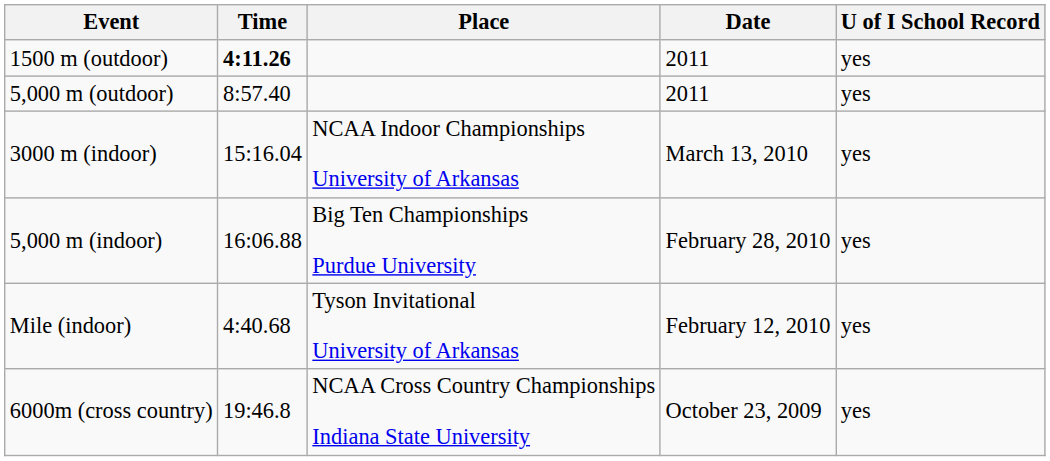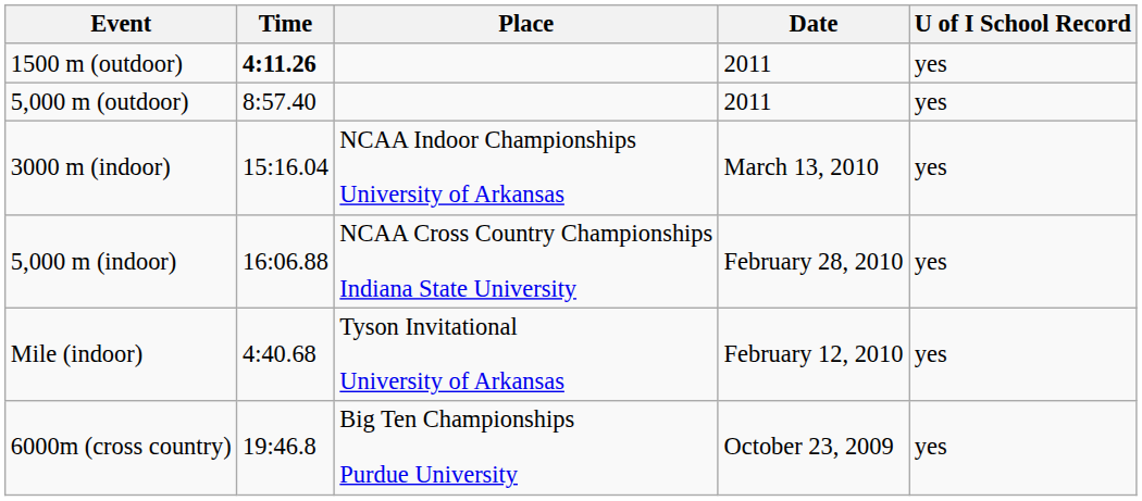 <table class="wikitable">
 <tr>
 <th>Event</th>
 <th>Time</th>
 <th>Place</th>
 <th>Date</th>
 <th>U of I School Record</th>
 </tr>
 <tr>
 <td>1500 m (outdoor)</td>
 <td><strong>4:11.26</strong></td>
 <td></td>
 <td>2011</td>
 <td>yes</td>
 </tr>
 <tr>
 <td>5,000 m (outdoor)</td>
 <td>8:57.40</td>
 <td></td>
 <td>2011</td>
 <td>yes</td>
 </tr>
 <tr>
 <td>3000 m (indoor)</td>
 <td>15:16.04</td>
 <td>NCAA Indoor Championships <br><br><a href='#'>University of Arkansas</a></td>
 <td>March 13, 2010</td>
 <td>yes</td>
 </tr>
 <tr>
 <td>5,000 m (indoor)</td>
 <td>16:06.88</td>
-<td>Big Ten Championships <br><br><a href='#'>Purdue University</a></td>
+<td>NCAA Cross Country Championships <br><br><a href='#'>Indiana State University</a></td>
 <td>February 28, 2010</td>
 <td>yes</td>
 </tr>
 <tr>
 <td>Mile (indoor)</td>
 <td>4:40.68</td>
 <td>Tyson Invitational <br><br><a href='#'>University of Arkansas</a></td>
 <td>February 12, 2010</td>
 <td>yes</td>
 </tr>
 <tr>
 <td>6000m (cross country)</td>
 <td>19:46.8</td>
-<td>NCAA Cross Country Championships <br><br><a href='#'>Indiana State University</a></td>
+<td>Big Ten Championships <br><br><a href='#'>Purdue University</a></td>
 <td>October 23, 2009</td>
 <td>yes</td>
 </tr>
 </table>
